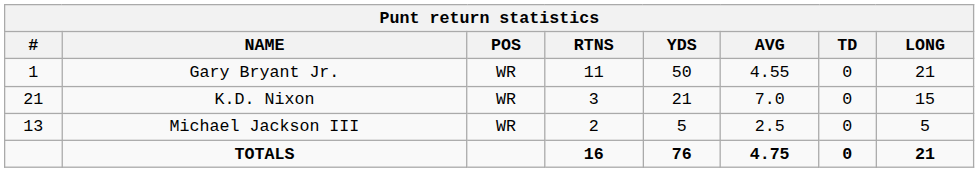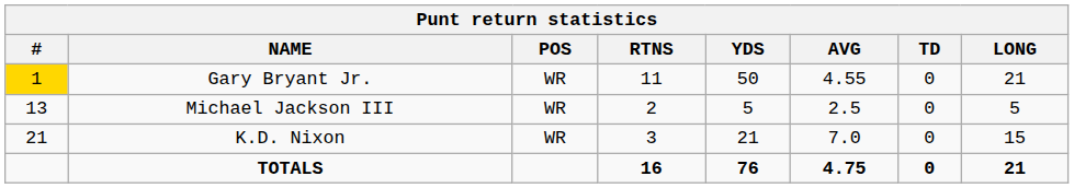 <table style="width:60%; text-align:center;" class="wikitable collapsible collapsed">
 <tr>
 <th colspan="8">Punt return statistics</th>
 </tr>
 <tr>
 <th>#</th>
 <th>NAME</th>
 <th>POS</th>
 <th>RTNS</th>
 <th>YDS</th>
 <th>AVG</th>
 <th>TD</th>
 <th>LONG</th>
 </tr>
 <tr>
-<td>1</td>
+<td style="background: gold;">1</td>
 <td>Gary Bryant Jr.</td>
 <td>WR</td>
 <td>11</td>
 <td>50</td>
 <td>4.55</td>
 <td>0</td>
 <td>21</td>
+</tr>
+<tr>
+<td>13</td>
+<td>Michael Jackson III</td>
+<td>WR</td>
+<td>2</td>
+<td>5</td>
+<td>2.5</td>
+<td>0</td>
+<td>5</td>
 </tr>
 <tr>
 <td>21</td>
 <td>K.D. Nixon</td>
 <td>WR</td>
 <td>3</td>
 <td>21</td>
 <td>7.0</td>
 <td>0</td>
 <td>15</td>
 </tr>
 <tr>
-<td>13</td>
-<td>Michael Jackson III</td>
-<td>WR</td>
-<td>2</td>
-<td>5</td>
-<td>2.5</td>
-<td>0</td>
-<td>5</td>
-</tr>
-<tr>
 <td></td>
 <td><strong>TOTALS</strong></td>
 <td></td>
 <td><strong>16</strong></td>
 <td><strong>76</strong></td>
 <td><strong>4.75</strong></td>
 <td><strong>0</strong></td>
 <td><strong>21</strong></td>
 </tr>
 </table>
